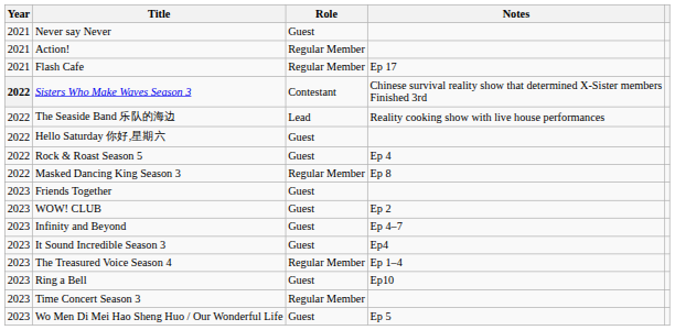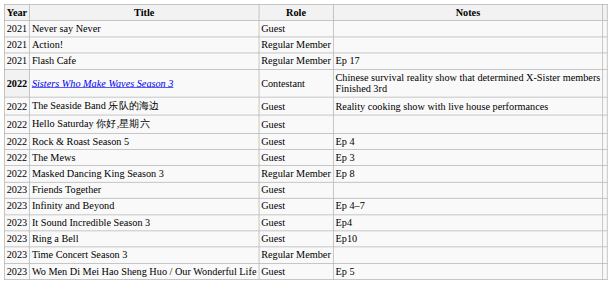 <table class="wikitable sortable plainrowheaders">
 <tr>
 <th scope="col">Year</th>
 <th scope="col">Title</th>
 <th scope="col">Role</th>
 <th scope="col">Notes</th>
 <th scope="col" class="unsortable"></th>
 </tr>
 <tr>
 <td>2021</td>
 <td>Never say Never</td>
 <td>Guest</td>
 <td></td>
 <td></td>
 </tr>
 <tr>
 <td>2021</td>
 <td>Action!</td>
 <td>Regular Member</td>
 <td></td>
 <td></td>
 </tr>
 <tr>
 <td>2021</td>
 <td>Flash Cafe</td>
 <td>Regular Member</td>
 <td>Ep 17</td>
 <td></td>
 </tr>
 <tr>
 <th scope="row">2022</th>
 <td><em><a href='#'>Sisters Who Make Waves Season 3</a></em></td>
 <td>Contestant</td>
 <td>Chinese survival reality show that determined X-Sister members<br>Finished 3rd</td>
 <td style="text-align:center"></td>
 </tr>
 <tr>
 <td>2022</td>
 <td>The Seaside Band 乐队的海边</td>
-<td>Lead</td>
+<td>Guest</td>
 <td>Reality cooking show with live house performances</td>
 <td></td>
 </tr>
 <tr>
 <td>2022</td>
 <td>Hello Saturday 你好,星期六</td>
 <td>Guest</td>
 <td></td>
 <td></td>
 </tr>
 <tr>
 <td>2022</td>
 <td>Rock & Roast Season 5</td>
 <td>Guest</td>
 <td>Ep 4</td>
 <td></td>
 </tr>
 <tr>
 <td>2022</td>
+<td>The Mews</td>
+<td>Guest</td>
+<td>Ep 3</td>
+<td></td>
+</tr>
+<tr>
+<td>2022</td>
 <td>Masked Dancing King Season 3</td>
 <td>Regular Member</td>
 <td>Ep 8</td>
 <td></td>
 </tr>
 <tr>
 <td>2023</td>
 <td>Friends Together</td>
 <td>Guest</td>
 <td></td>
 <td></td>
 </tr>
 <tr>
 <td>2023</td>
-<td>WOW! CLUB</td>
-<td>Guest</td>
-<td>Ep 2</td>
-<td></td>
-</tr>
-<tr>
-<td>2023</td>
 <td>Infinity and Beyond</td>
 <td>Guest</td>
 <td>Ep 4–7</td>
 <td></td>
 </tr>
 <tr>
 <td>2023</td>
 <td>It Sound Incredible Season 3</td>
 <td>Guest</td>
 <td>Ep4</td>
-<td></td>
-</tr>
-<tr>
-<td>2023</td>
-<td>The Treasured Voice Season 4</td>
-<td>Regular Member</td>
-<td>Ep 1–4</td>
 <td></td>
 </tr>
 <tr>
 <td>2023</td>
 <td>Ring a Bell</td>
 <td>Guest</td>
 <td>Ep10</td>
 <td></td>
 </tr>
 <tr>
 <td>2023</td>
 <td>Time Concert Season 3</td>
 <td>Regular Member</td>
 <td></td>
 <td></td>
 </tr>
 <tr>
 <td>2023</td>
 <td>Wo Men Di Mei Hao Sheng Huo / Our Wonderful Life</td>
 <td>Guest</td>
 <td>Ep 5</td>
 <td></td>
 </tr>
 </table>
